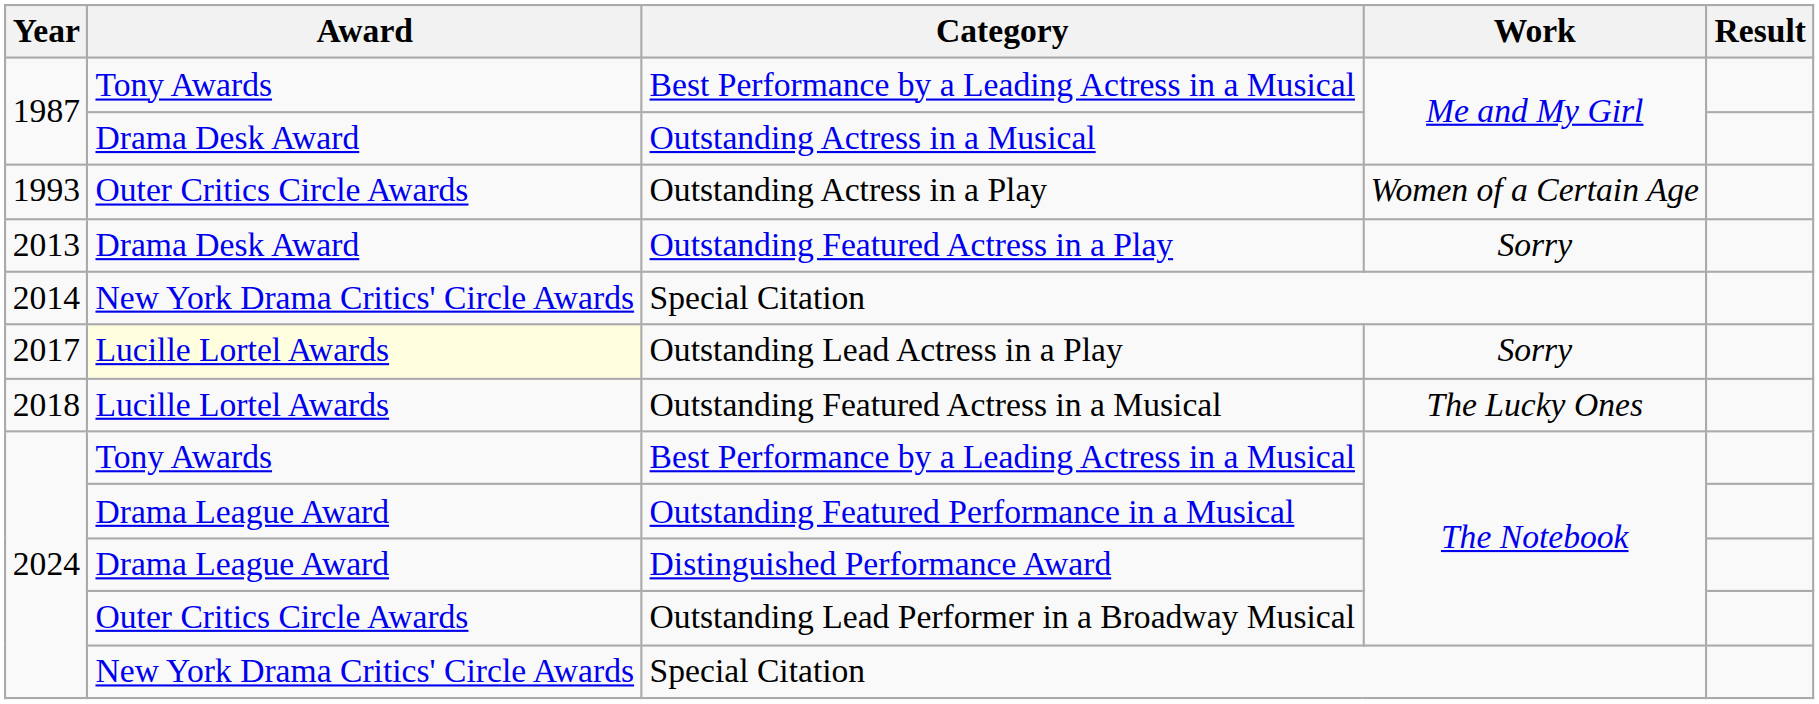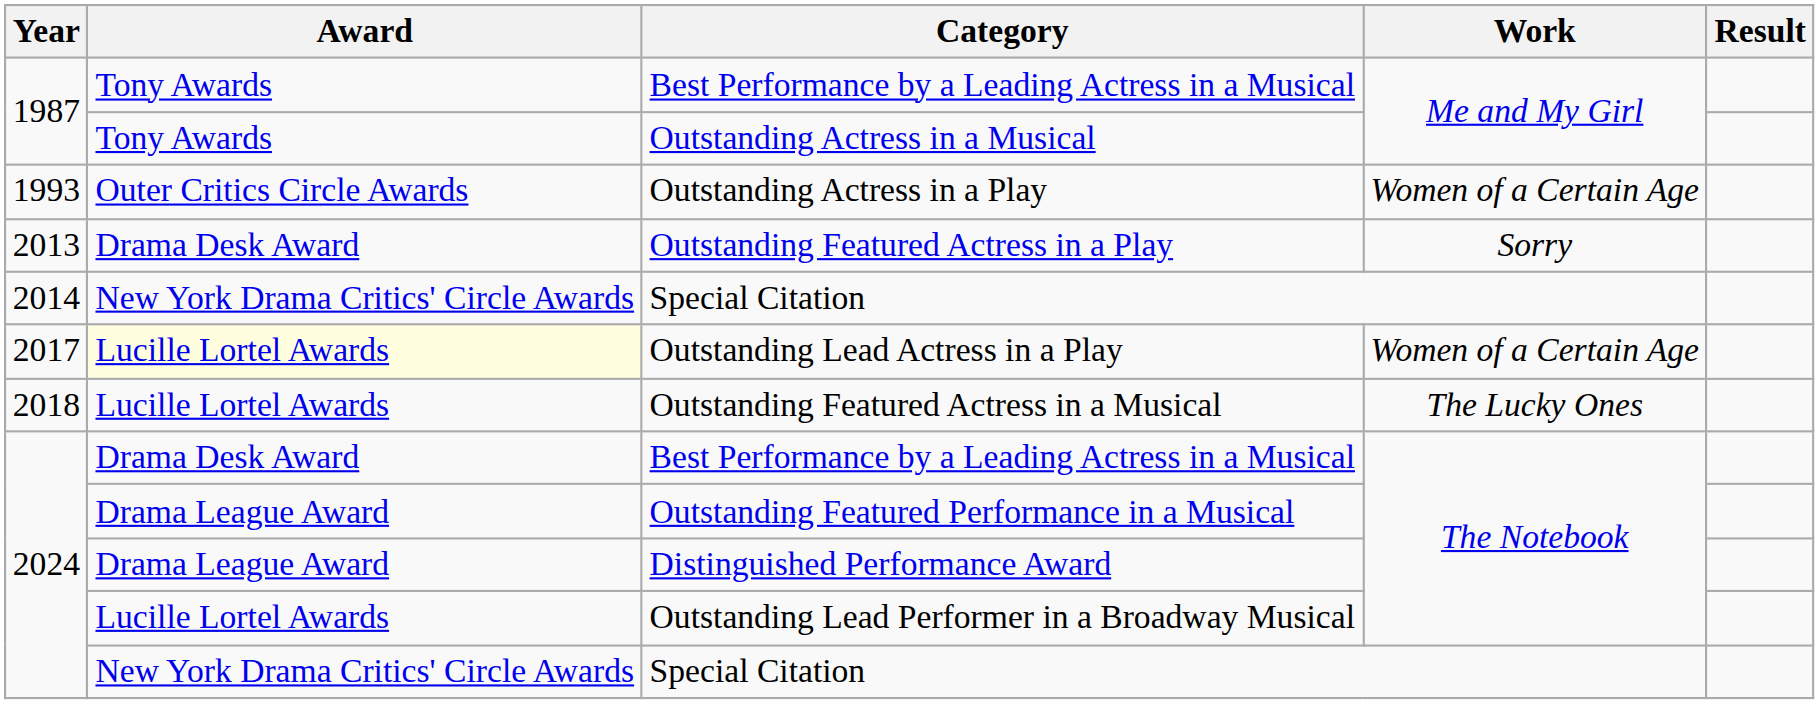 <table class="wikitable">
 <tr>
 <th>Year</th>
 <th>Award</th>
 <th>Category</th>
 <th>Work</th>
 <th>Result</th>
 </tr>
 <tr>
 <td rowspan="2" align="center">1987</td>
 <td><a href='#'>Tony Awards</a></td>
 <td><a href='#'>Best Performance by a Leading Actress in a Musical</a></td>
 <td rowspan="2" align="center"><em><a href='#'>Me and My Girl</a></em></td>
 <td></td>
 </tr>
 <tr>
-<td><a href='#'>Drama Desk Award</a></td>
+<td><a href='#'>Tony Awards</a></td>
 <td><a href='#'>Outstanding Actress in a Musical</a></td>
 <td></td>
 </tr>
 <tr>
 <td rowspan="1" align="center">1993</td>
 <td><a href='#'>Outer Critics Circle Awards</a></td>
 <td>Outstanding Actress in a Play</td>
 <td rowspan="1" align="center"><em>Women of a Certain Age</em></td>
 <td></td>
 </tr>
 <tr>
 <td rowspan="1" align="center">2013</td>
 <td><a href='#'>Drama Desk Award</a></td>
 <td><a href='#'>Outstanding Featured Actress in a Play</a></td>
 <td rowspan="1" align="center"><em>Sorry</em></td>
 <td></td>
 </tr>
 <tr>
 <td rowspan="1" align="center">2014</td>
 <td><a href='#'>New York Drama Critics' Circle Awards</a></td>
 <td colspan="2">Special Citation </td>
 <td></td>
 </tr>
 <tr>
 <td rowspan="1" align="center">2017</td>
 <td style="background: lightyellow;"><a href='#'>Lucille Lortel Awards</a></td>
 <td>Outstanding Lead Actress in a Play</td>
-<td rowspan="1" align="center"><em>Sorry</em></td>
+<td rowspan="1" align="center"><em>Women of a Certain Age</em></td>
 <td></td>
 </tr>
 <tr>
 <td rowspan="1" align="center">2018</td>
 <td><a href='#'>Lucille Lortel Awards</a></td>
 <td>Outstanding Featured Actress in a Musical</td>
 <td rowspan="1" align="center"><em>The Lucky Ones</em></td>
 <td></td>
 </tr>
 <tr>
 <td rowspan="5" align="center">2024</td>
-<td><a href='#'>Tony Awards</a></td>
+<td><a href='#'>Drama Desk Award</a></td>
 <td><a href='#'>Best Performance by a Leading Actress in a Musical</a></td>
 <td rowspan="4" align="center"><em><a href='#'>The Notebook</a></em></td>
 <td></td>
 </tr>
 <tr>
 <td><a href='#'>Drama League Award</a></td>
 <td><a href='#'>Outstanding Featured Performance in a Musical</a></td>
 <td></td>
 </tr>
 <tr>
 <td><a href='#'>Drama League Award</a></td>
 <td><a href='#'>Distinguished Performance Award</a></td>
 <td></td>
 </tr>
 <tr>
-<td><a href='#'>Outer Critics Circle Awards</a></td>
+<td><a href='#'>Lucille Lortel Awards</a></td>
 <td>Outstanding Lead Performer in a Broadway Musical</td>
 <td></td>
 </tr>
 <tr>
 <td><a href='#'>New York Drama Critics' Circle Awards</a></td>
 <td colspan="2">Special Citation </td>
 <td></td>
 </tr>
 </table>
